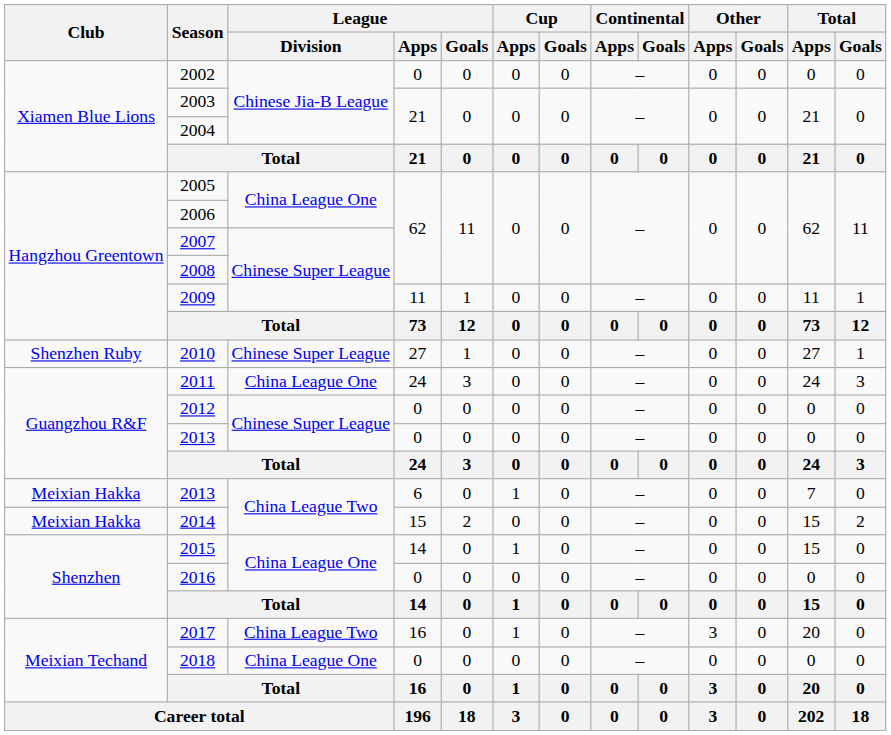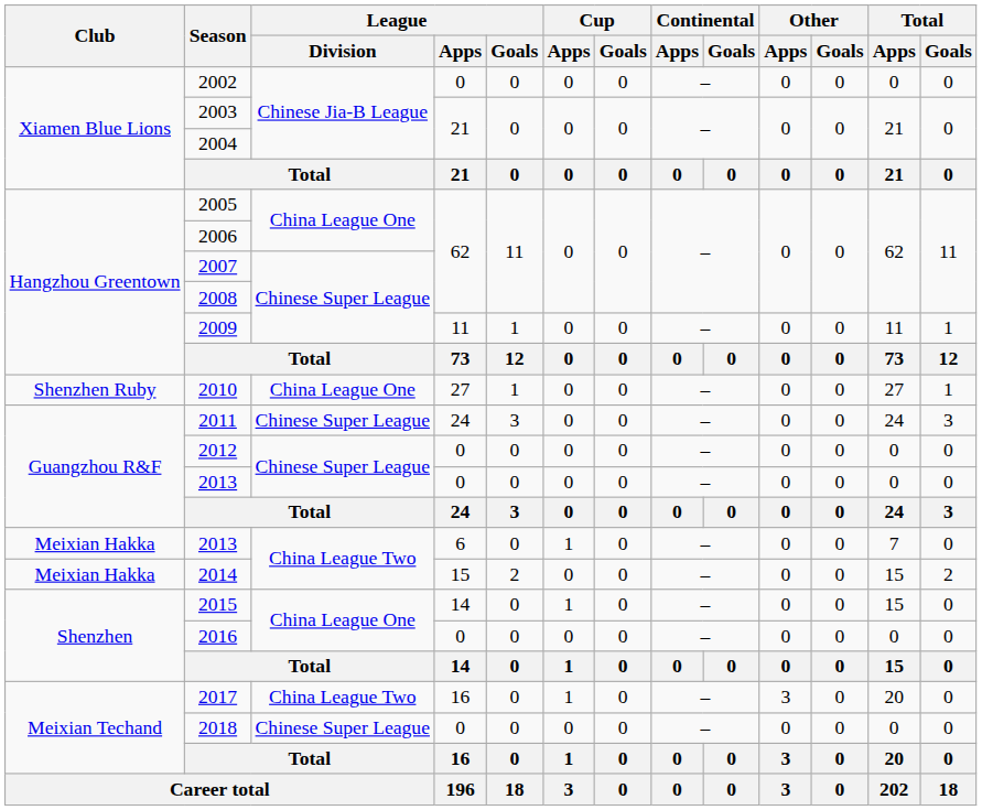 <table class="wikitable" style="text-align: center">
 <tr>
 <th rowspan="2">Club</th>
 <th rowspan="2">Season</th>
 <th colspan="3">League</th>
 <th colspan="2">Cup</th>
 <th colspan="2">Continental</th>
 <th colspan="2">Other</th>
 <th colspan="2">Total</th>
 </tr>
 <tr>
 <th>Division</th>
 <th>Apps</th>
 <th>Goals</th>
 <th>Apps</th>
 <th>Goals</th>
 <th>Apps</th>
 <th>Goals</th>
 <th>Apps</th>
 <th>Goals</th>
 <th>Apps</th>
 <th>Goals</th>
 </tr>
 <tr>
 <td rowspan="4"><a href='#'>Xiamen Blue Lions</a></td>
 <td>2002</td>
 <td rowspan="3"><a href='#'>Chinese Jia-B League</a></td>
 <td>0</td>
 <td>0</td>
 <td>0</td>
 <td>0</td>
 <td colspan="2">–</td>
 <td>0</td>
 <td>0</td>
 <td>0</td>
 <td>0</td>
 </tr>
 <tr>
 <td>2003</td>
 <td rowspan="2">21</td>
 <td rowspan="2">0</td>
 <td rowspan="2">0</td>
 <td rowspan="2">0</td>
 <td rowspan="2" colspan="2">–</td>
 <td rowspan="2">0</td>
 <td rowspan="2">0</td>
 <td rowspan="2">21</td>
 <td rowspan="2">0</td>
 </tr>
 <tr>
 <td>2004</td>
 </tr>
 <tr>
 <th colspan=2>Total</th>
 <th>21</th>
 <th>0</th>
 <th>0</th>
 <th>0</th>
 <th>0</th>
 <th>0</th>
 <th>0</th>
 <th>0</th>
 <th>21</th>
 <th>0</th>
 </tr>
 <tr>
 <td rowspan="6"><a href='#'>Hangzhou Greentown</a></td>
 <td>2005</td>
 <td rowspan="2"><a href='#'>China League One</a></td>
 <td rowspan="4">62</td>
 <td rowspan="4">11</td>
 <td rowspan="4">0</td>
 <td rowspan="4">0</td>
 <td rowspan="4" colspan="2">–</td>
 <td rowspan="4">0</td>
 <td rowspan="4">0</td>
 <td rowspan="4">62</td>
 <td rowspan="4">11</td>
 </tr>
 <tr>
 <td>2006</td>
 </tr>
 <tr>
 <td><a href='#'>2007</a></td>
 <td rowspan="3"><a href='#'>Chinese Super League</a></td>
 </tr>
 <tr>
 <td><a href='#'>2008</a></td>
 </tr>
 <tr>
 <td><a href='#'>2009</a></td>
 <td>11</td>
 <td>1</td>
 <td>0</td>
 <td>0</td>
 <td colspan="2">–</td>
 <td>0</td>
 <td>0</td>
 <td>11</td>
 <td>1</td>
 </tr>
 <tr>
 <th colspan=2>Total</th>
 <th>73</th>
 <th>12</th>
 <th>0</th>
 <th>0</th>
 <th>0</th>
 <th>0</th>
 <th>0</th>
 <th>0</th>
 <th>73</th>
 <th>12</th>
 </tr>
 <tr>
 <td><a href='#'>Shenzhen Ruby</a></td>
 <td><a href='#'>2010</a></td>
-<td><a href='#'>Chinese Super League</a></td>
+<td><a href='#'>China League One</a></td>
 <td>27</td>
 <td>1</td>
 <td>0</td>
 <td>0</td>
 <td colspan="2">–</td>
 <td>0</td>
 <td>0</td>
 <td>27</td>
 <td>1</td>
 </tr>
 <tr>
 <td rowspan="4"><a href='#'>Guangzhou R&F</a></td>
 <td><a href='#'>2011</a></td>
-<td><a href='#'>China League One</a></td>
+<td><a href='#'>Chinese Super League</a></td>
 <td>24</td>
 <td>3</td>
 <td>0</td>
 <td>0</td>
 <td colspan="2">–</td>
 <td>0</td>
 <td>0</td>
 <td>24</td>
 <td>3</td>
 </tr>
 <tr>
 <td><a href='#'>2012</a></td>
 <td rowspan="2"><a href='#'>Chinese Super League</a></td>
 <td>0</td>
 <td>0</td>
 <td>0</td>
 <td>0</td>
 <td colspan="2">–</td>
 <td>0</td>
 <td>0</td>
 <td>0</td>
 <td>0</td>
 </tr>
 <tr>
 <td><a href='#'>2013</a></td>
 <td>0</td>
 <td>0</td>
 <td>0</td>
 <td>0</td>
 <td colspan="2">–</td>
 <td>0</td>
 <td>0</td>
 <td>0</td>
 <td>0</td>
 </tr>
 <tr>
 <th colspan=2>Total</th>
 <th>24</th>
 <th>3</th>
 <th>0</th>
 <th>0</th>
 <th>0</th>
 <th>0</th>
 <th>0</th>
 <th>0</th>
 <th>24</th>
 <th>3</th>
 </tr>
 <tr>
 <td><a href='#'>Meixian Hakka</a></td>
 <td><a href='#'>2013</a></td>
 <td rowspan="2"><a href='#'>China League Two</a></td>
 <td>6</td>
 <td>0</td>
 <td>1</td>
 <td>0</td>
 <td colspan="2">–</td>
 <td>0</td>
 <td>0</td>
 <td>7</td>
 <td>0</td>
 </tr>
 <tr>
 <td><a href='#'>Meixian Hakka</a></td>
 <td><a href='#'>2014</a></td>
 <td>15</td>
 <td>2</td>
 <td>0</td>
 <td>0</td>
 <td colspan="2">–</td>
 <td>0</td>
 <td>0</td>
 <td>15</td>
 <td>2</td>
 </tr>
 <tr>
 <td rowspan="3"><a href='#'>Shenzhen</a></td>
 <td><a href='#'>2015</a></td>
 <td rowspan="2"><a href='#'>China League One</a></td>
 <td>14</td>
 <td>0</td>
 <td>1</td>
 <td>0</td>
 <td colspan="2">–</td>
 <td>0</td>
 <td>0</td>
 <td>15</td>
 <td>0</td>
 </tr>
 <tr>
 <td><a href='#'>2016</a></td>
 <td>0</td>
 <td>0</td>
 <td>0</td>
 <td>0</td>
 <td colspan="2">–</td>
 <td>0</td>
 <td>0</td>
 <td>0</td>
 <td>0</td>
 </tr>
 <tr>
 <th colspan=2>Total</th>
 <th>14</th>
 <th>0</th>
 <th>1</th>
 <th>0</th>
 <th>0</th>
 <th>0</th>
 <th>0</th>
 <th>0</th>
 <th>15</th>
 <th>0</th>
 </tr>
 <tr>
 <td rowspan="3"><a href='#'>Meixian Techand</a></td>
 <td><a href='#'>2017</a></td>
 <td><a href='#'>China League Two</a></td>
 <td>16</td>
 <td>0</td>
 <td>1</td>
 <td>0</td>
 <td colspan="2">–</td>
 <td>3</td>
 <td>0</td>
 <td>20</td>
 <td>0</td>
 </tr>
 <tr>
 <td><a href='#'>2018</a></td>
-<td><a href='#'>China League One</a></td>
+<td><a href='#'>Chinese Super League</a></td>
 <td>0</td>
 <td>0</td>
 <td>0</td>
 <td>0</td>
 <td colspan="2">–</td>
 <td>0</td>
 <td>0</td>
 <td>0</td>
 <td>0</td>
 </tr>
 <tr>
 <th colspan=2>Total</th>
 <th>16</th>
 <th>0</th>
 <th>1</th>
 <th>0</th>
 <th>0</th>
 <th>0</th>
 <th>3</th>
 <th>0</th>
 <th>20</th>
 <th>0</th>
 </tr>
 <tr>
 <th colspan=3>Career total</th>
 <th>196</th>
 <th>18</th>
 <th>3</th>
 <th>0</th>
 <th>0</th>
 <th>0</th>
 <th>3</th>
 <th>0</th>
 <th>202</th>
 <th>18</th>
 </tr>
 </table>
